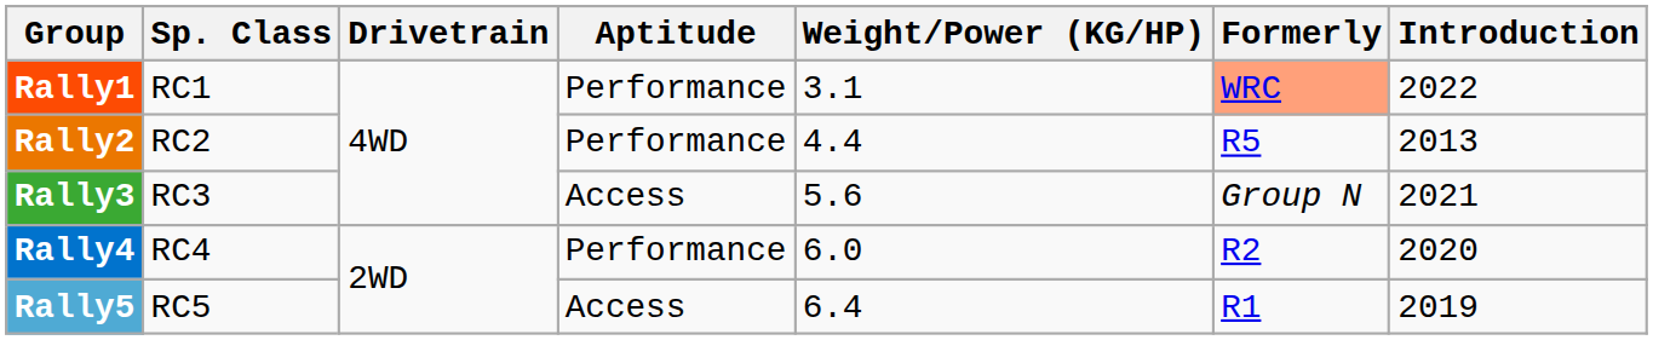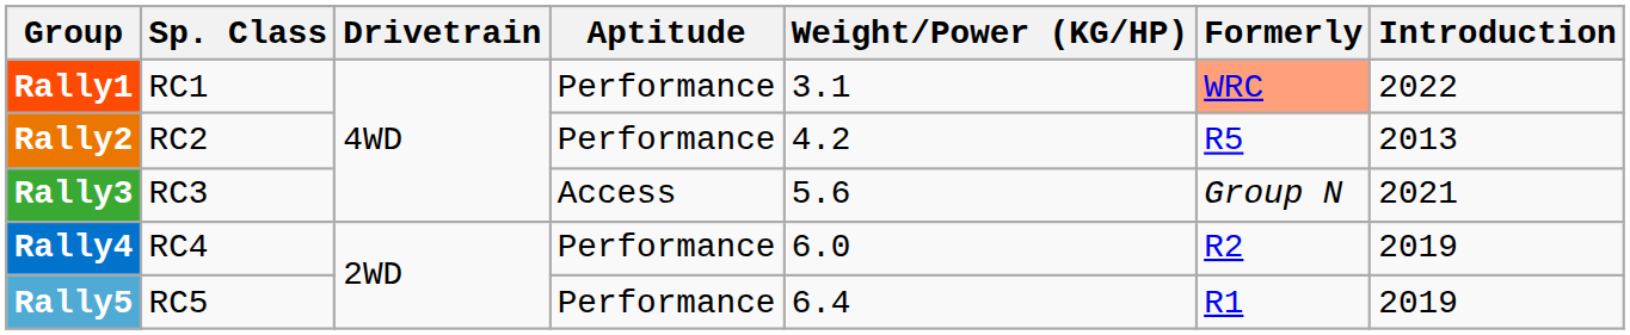 <table class="wikitable">
 <tr>
 <th>Group</th>
 <th>Sp. Class</th>
 <th>Drivetrain</th>
 <th>Aptitude</th>
 <th>Weight/Power (KG/HP)</th>
 <th>Formerly</th>
 <th>Introduction</th>
 </tr>
 <tr>
 <td style="background:#fd4b03;color:white;"><strong>Rally1</strong></td>
 <td>RC1</td>
 <td rowspan="3">4WD</td>
 <td>Performance</td>
 <td>3.1</td>
 <td style="background: lightsalmon;"><a href='#'>WRC</a></td>
 <td>2022</td>
 </tr>
 <tr>
 <td style="background:#eb7700;color:white;"><strong>Rally2</strong></td>
 <td>RC2</td>
 <td>Performance</td>
-<td>4.4</td>
+<td>4.2</td>
 <td><a href='#'>R5</a></td>
 <td>2013</td>
 </tr>
 <tr>
 <td style="background:#3aa933;color:white;"><strong>Rally3</strong></td>
 <td>RC3</td>
 <td>Access</td>
 <td>5.6</td>
 <td><em>Group N</em></td>
 <td>2021</td>
 </tr>
 <tr>
 <td style="background:#0173cd;color:white;"><strong>Rally4</strong></td>
 <td>RC4</td>
 <td rowspan="2">2WD</td>
 <td>Performance</td>
 <td>6.0</td>
 <td><a href='#'>R2</a></td>
-<td>2020</td>
+<td>2019</td>
 </tr>
 <tr>
 <td style="background:#4faad4;color:white;"><strong>Rally5</strong></td>
 <td>RC5</td>
-<td>Access</td>
+<td>Performance</td>
 <td>6.4</td>
 <td><a href='#'>R1</a></td>
 <td>2019</td>
 </tr>
 </table>
